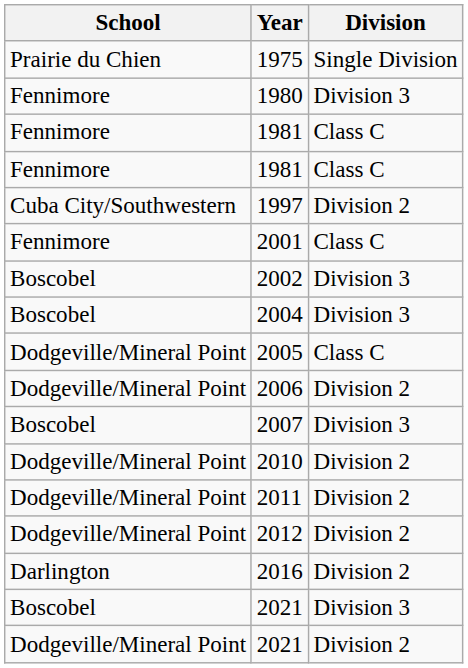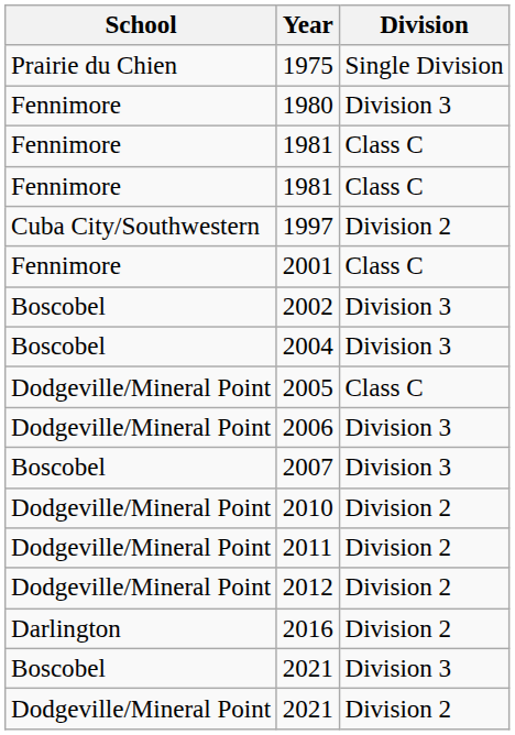 <table class="wikitable">
 <tr>
 <th>School</th>
 <th>Year</th>
 <th>Division</th>
 </tr>
 <tr>
 <td>Prairie du Chien</td>
 <td>1975</td>
 <td>Single Division</td>
 </tr>
 <tr>
 <td>Fennimore</td>
 <td>1980</td>
 <td>Division 3</td>
 </tr>
 <tr>
 <td>Fennimore</td>
 <td>1981</td>
 <td>Class C</td>
 </tr>
 <tr>
 <td>Fennimore</td>
 <td>1981</td>
 <td>Class C</td>
 </tr>
 <tr>
 <td>Cuba City/Southwestern</td>
 <td>1997</td>
 <td>Division 2</td>
 </tr>
 <tr>
 <td>Fennimore</td>
 <td>2001</td>
 <td>Class C</td>
 </tr>
 <tr>
 <td>Boscobel</td>
 <td>2002</td>
 <td>Division 3</td>
 </tr>
 <tr>
 <td>Boscobel</td>
 <td>2004</td>
 <td>Division 3</td>
 </tr>
 <tr>
 <td>Dodgeville/Mineral Point</td>
 <td>2005</td>
 <td>Class C</td>
 </tr>
 <tr>
 <td>Dodgeville/Mineral Point</td>
 <td>2006</td>
-<td>Division 2</td>
+<td>Division 3</td>
 </tr>
 <tr>
 <td>Boscobel</td>
 <td>2007</td>
 <td>Division 3</td>
 </tr>
 <tr>
 <td>Dodgeville/Mineral Point</td>
 <td>2010</td>
 <td>Division 2</td>
 </tr>
 <tr>
 <td>Dodgeville/Mineral Point</td>
 <td>2011</td>
 <td>Division 2</td>
 </tr>
 <tr>
 <td>Dodgeville/Mineral Point</td>
 <td>2012</td>
 <td>Division 2</td>
 </tr>
 <tr>
 <td>Darlington</td>
 <td>2016</td>
 <td>Division 2</td>
 </tr>
 <tr>
 <td>Boscobel</td>
 <td>2021</td>
 <td>Division 3</td>
 </tr>
 <tr>
 <td>Dodgeville/Mineral Point</td>
 <td>2021</td>
 <td>Division 2</td>
 </tr>
 </table>
